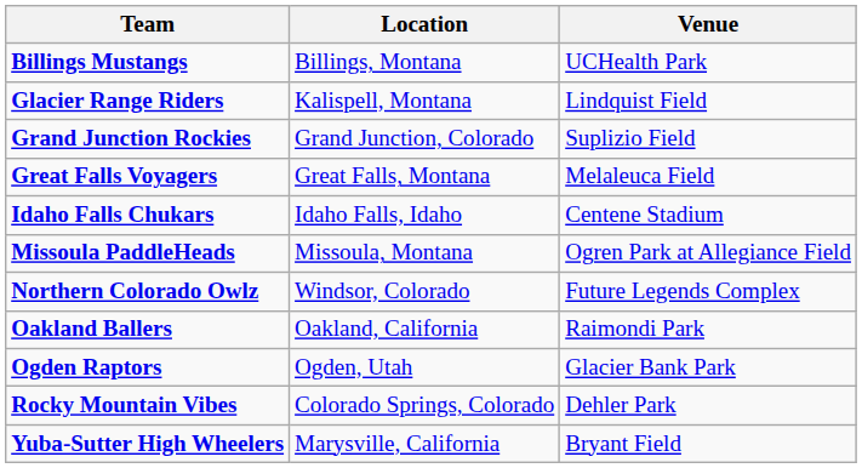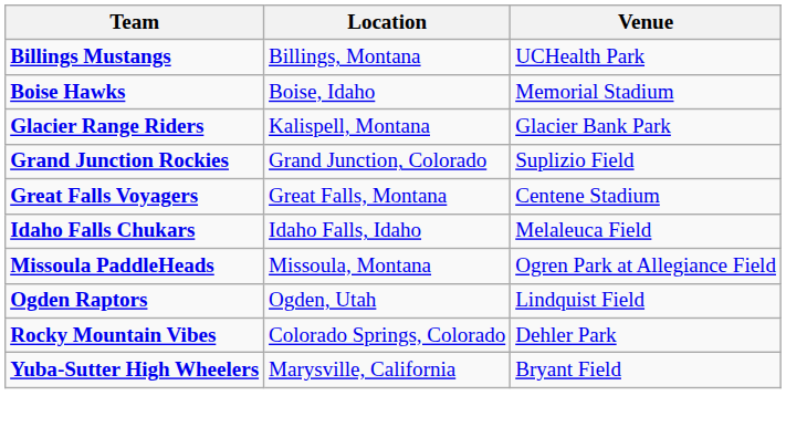 <table class="wikitable" style="font-size:85%">
 <tr>
 <th>Team</th>
 <th>Location</th>
 <th>Venue</th>
 </tr>
 <tr>
 <td><strong><a href='#'>Billings Mustangs</a></strong></td>
 <td><a href='#'>Billings, Montana</a></td>
 <td><a href='#'>UCHealth Park</a></td>
 </tr>
 <tr>
+<td><strong><a href='#'>Boise Hawks</a></strong></td>
+<td><a href='#'>Boise, Idaho</a></td>
+<td><a href='#'>Memorial Stadium</a></td>
+</tr>
+<tr>
 <td><strong><a href='#'>Glacier Range Riders</a></strong></td>
 <td><a href='#'>Kalispell, Montana</a></td>
-<td><a href='#'>Lindquist Field</a></td>
+<td><a href='#'>Glacier Bank Park</a></td>
 </tr>
 <tr>
 <td><strong><a href='#'>Grand Junction Rockies</a></strong></td>
 <td><a href='#'>Grand Junction, Colorado</a></td>
 <td><a href='#'>Suplizio Field</a></td>
 </tr>
 <tr>
 <td><strong><a href='#'>Great Falls Voyagers</a></strong></td>
 <td><a href='#'>Great Falls, Montana</a></td>
-<td><a href='#'>Melaleuca Field</a></td>
+<td><a href='#'>Centene Stadium</a></td>
 </tr>
 <tr>
 <td><strong><a href='#'>Idaho Falls Chukars</a></strong></td>
 <td><a href='#'>Idaho Falls, Idaho</a></td>
-<td><a href='#'>Centene Stadium</a></td>
+<td><a href='#'>Melaleuca Field</a></td>
 </tr>
 <tr>
 <td><strong><a href='#'>Missoula PaddleHeads</a></strong></td>
 <td><a href='#'>Missoula, Montana</a></td>
 <td><a href='#'>Ogren Park at Allegiance Field</a></td>
 </tr>
 <tr>
-<td><strong><a href='#'>Northern Colorado Owlz</a></strong></td>
-<td><a href='#'>Windsor, Colorado</a></td>
-<td><a href='#'>Future Legends Complex</a></td>
-</tr>
-<tr>
-<td><strong><a href='#'>Oakland Ballers</a></strong></td>
-<td><a href='#'>Oakland, California</a></td>
-<td><a href='#'>Raimondi Park</a></td>
-</tr>
-<tr>
 <td><strong><a href='#'>Ogden Raptors</a></strong></td>
 <td><a href='#'>Ogden, Utah</a></td>
-<td><a href='#'>Glacier Bank Park</a></td>
+<td><a href='#'>Lindquist Field</a></td>
 </tr>
 <tr>
 <td><strong><a href='#'>Rocky Mountain Vibes</a></strong></td>
 <td><a href='#'>Colorado Springs, Colorado</a></td>
 <td><a href='#'>Dehler Park</a></td>
 </tr>
 <tr>
 <td><strong><a href='#'>Yuba-Sutter High Wheelers</a></strong></td>
 <td><a href='#'>Marysville, California</a></td>
 <td><a href='#'>Bryant Field</a></td>
 </tr>
 </table>
